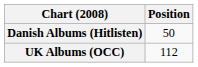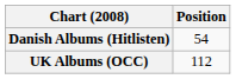 <table class="wikitable sortable plainrowheaders" style="text-align:center">
 <tr>
 <th scope="col">Chart (2008)</th>
 <th scope="col">Position</th>
 </tr>
 <tr>
 <th scope="row">Danish Albums (Hitlisten)</th>
-<td>50</td>
+<td>54</td>
 </tr>
 <tr>
 <th scope="row">UK Albums (OCC)</th>
 <td>112</td>
 </tr>
 </table>
